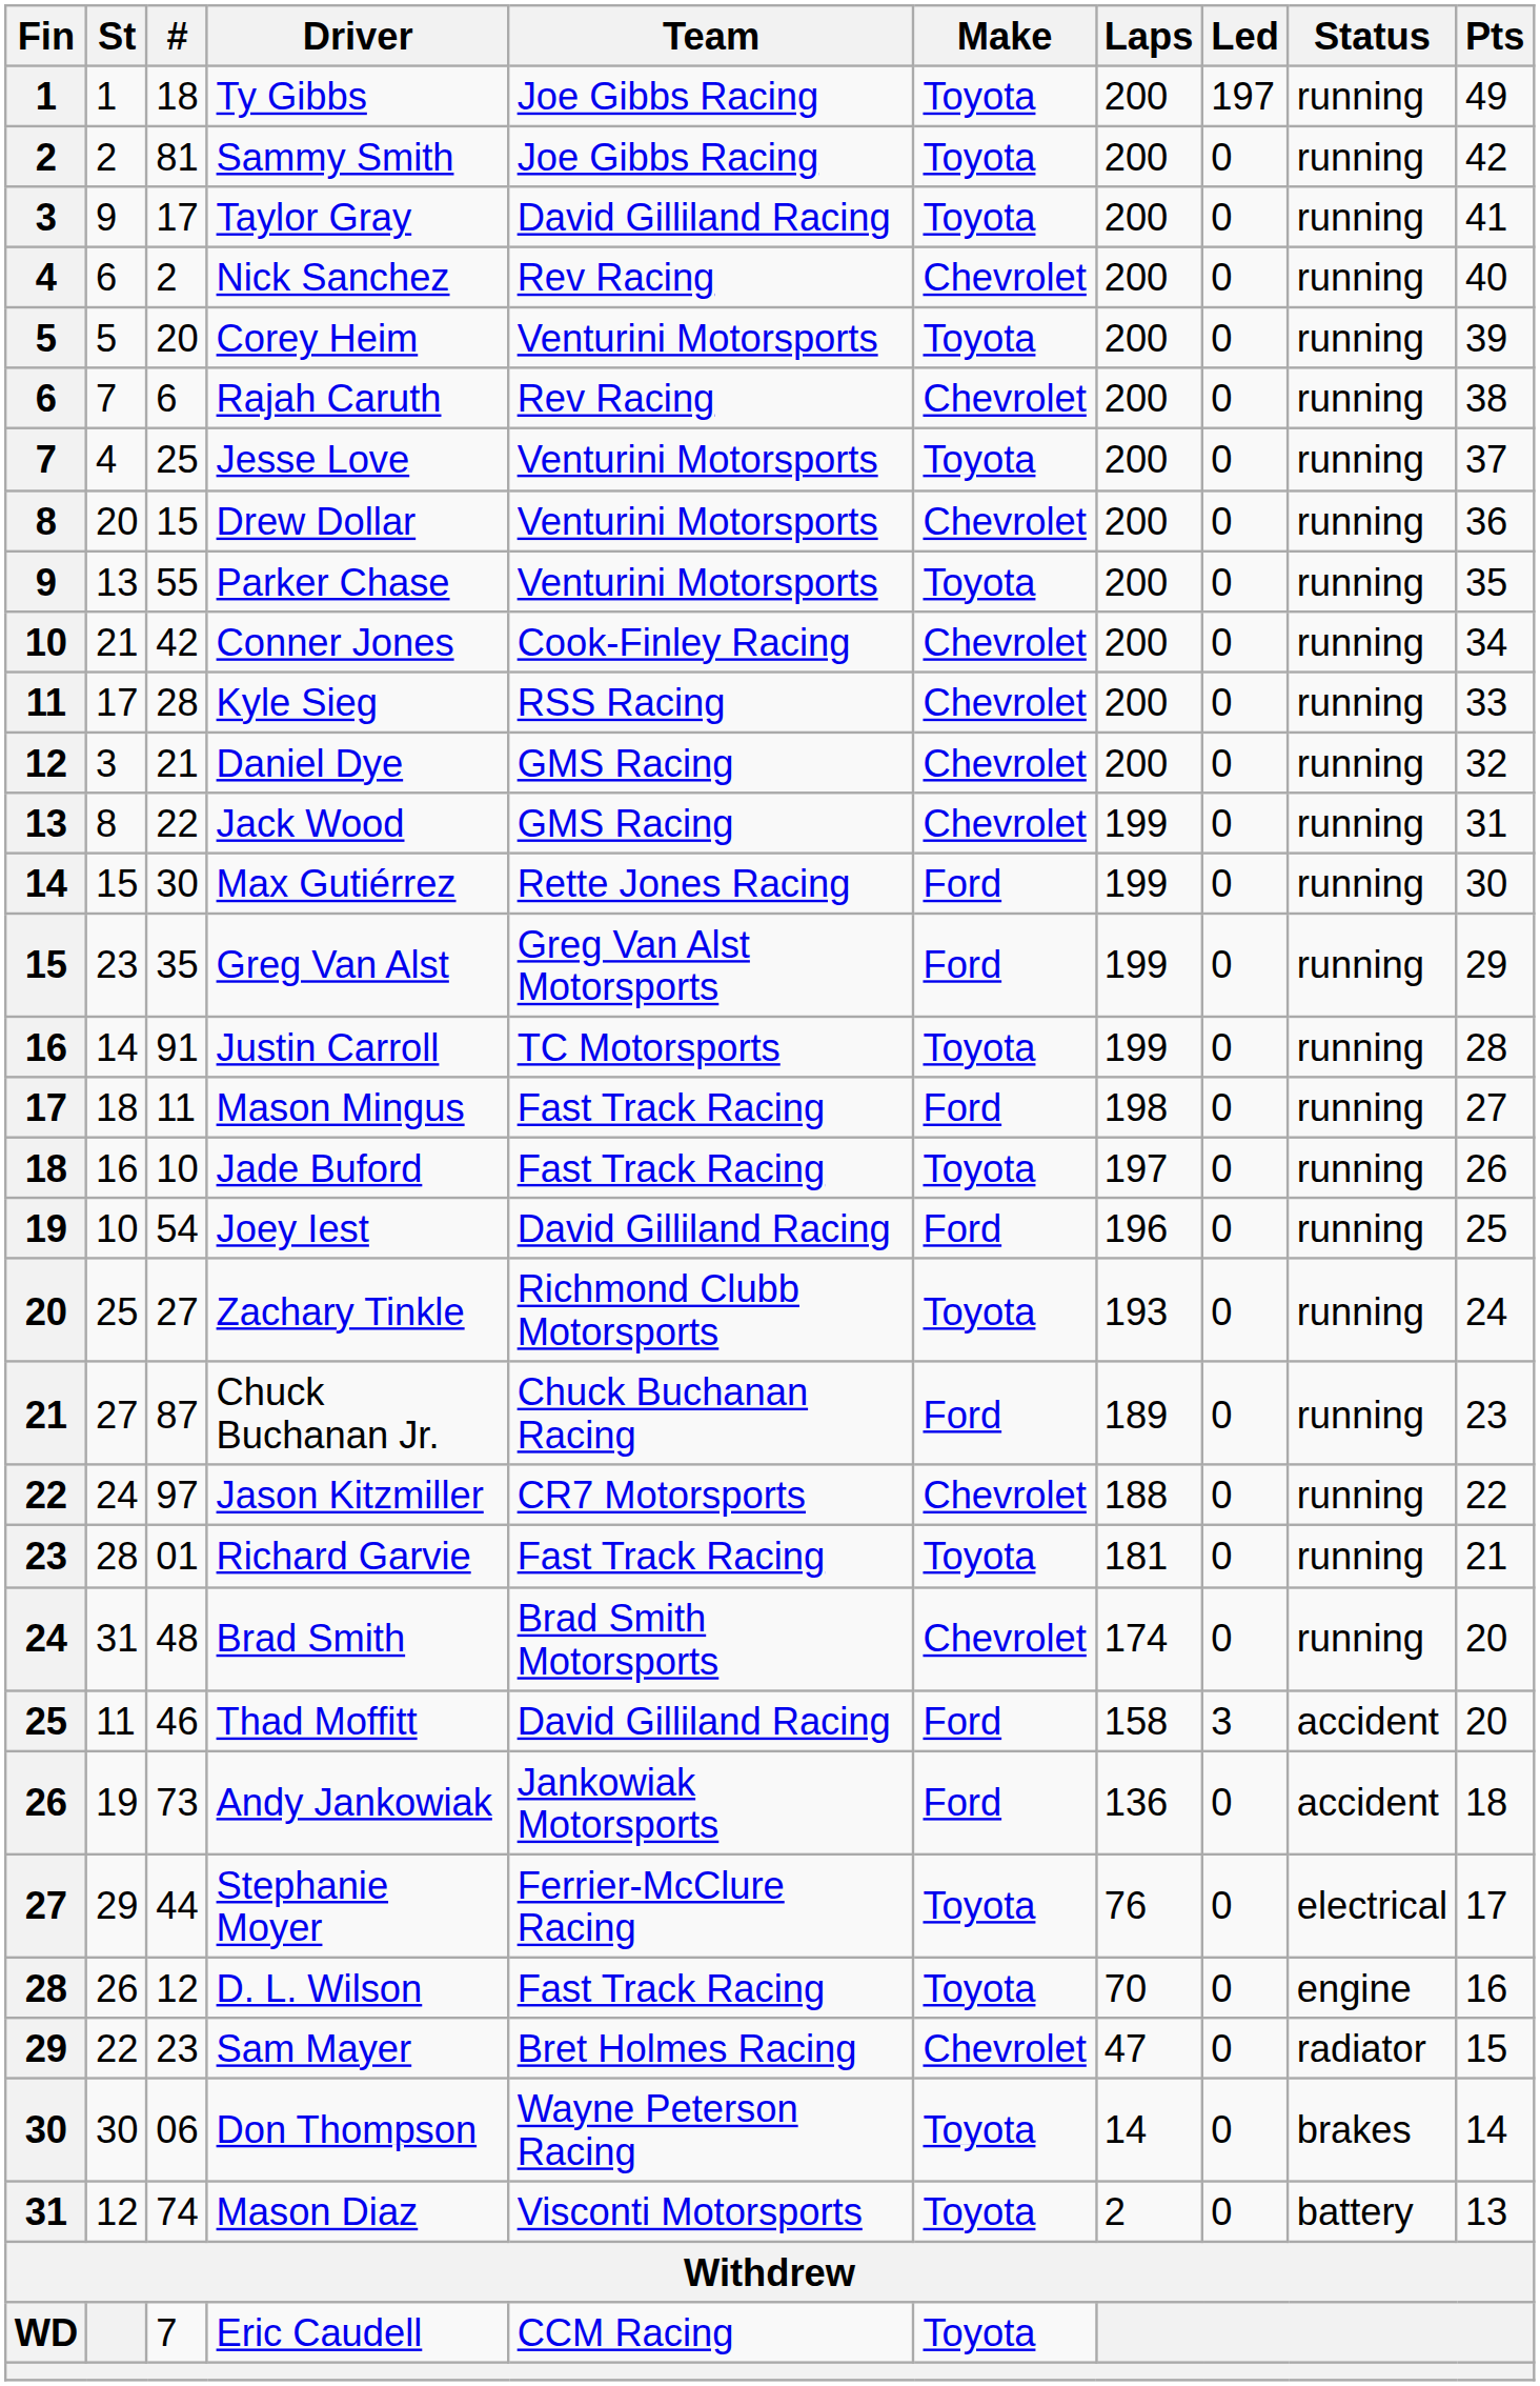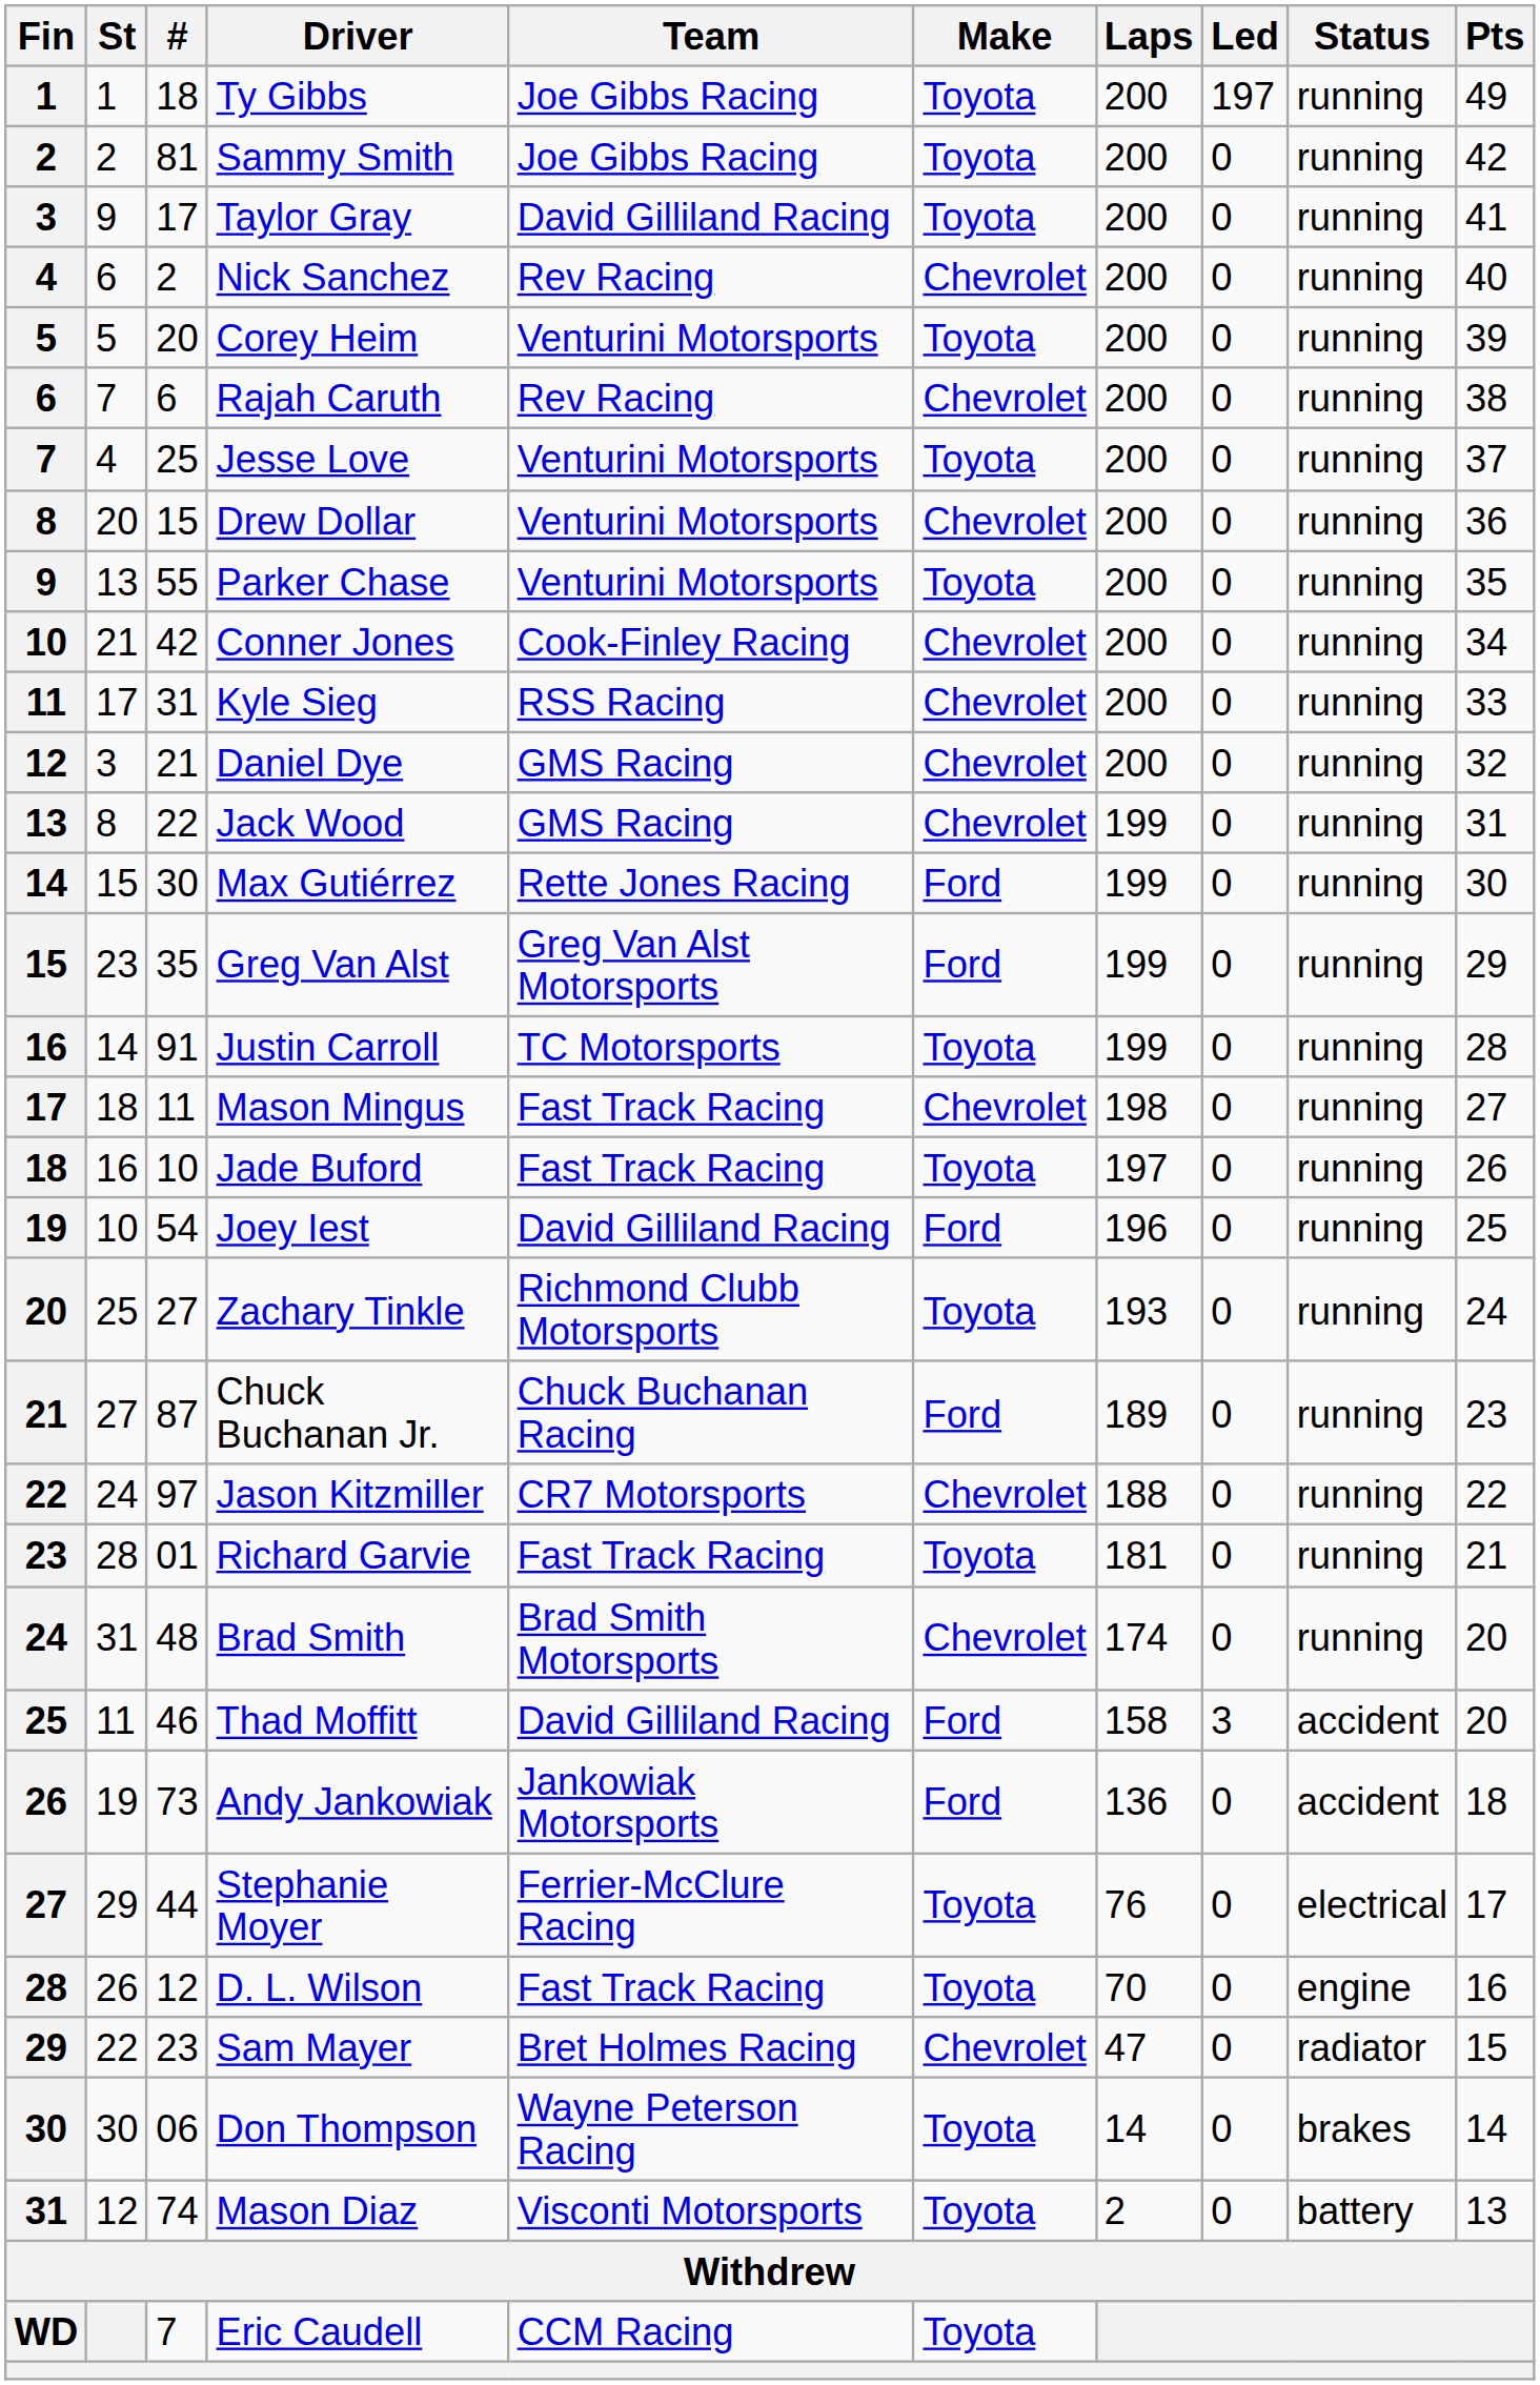 <table class="wikitable sortable" style="font-size:95%">
 <tr>
 <th>Fin</th>
 <th>St</th>
 <th>#</th>
 <th>Driver</th>
 <th>Team</th>
 <th>Make</th>
 <th>Laps</th>
 <th>Led</th>
 <th>Status</th>
 <th>Pts</th>
 </tr>
 <tr>
 <th>1</th>
 <td>1</td>
 <td>18</td>
 <td><a href='#'>Ty Gibbs</a></td>
 <td><a href='#'>Joe Gibbs Racing</a></td>
 <td><a href='#'>Toyota</a></td>
 <td>200</td>
 <td>197</td>
 <td>running</td>
 <td>49</td>
 </tr>
 <tr>
 <th>2</th>
 <td>2</td>
 <td>81</td>
 <td><a href='#'>Sammy Smith</a></td>
 <td><a href='#'>Joe Gibbs Racing</a></td>
 <td><a href='#'>Toyota</a></td>
 <td>200</td>
 <td>0</td>
 <td>running</td>
 <td>42</td>
 </tr>
 <tr>
 <th>3</th>
 <td>9</td>
 <td>17</td>
 <td><a href='#'>Taylor Gray</a></td>
 <td><a href='#'>David Gilliland Racing</a></td>
 <td><a href='#'>Toyota</a></td>
 <td>200</td>
 <td>0</td>
 <td>running</td>
 <td>41</td>
 </tr>
 <tr>
 <th>4</th>
 <td>6</td>
 <td>2</td>
 <td><a href='#'>Nick Sanchez</a></td>
 <td><a href='#'>Rev Racing</a></td>
 <td><a href='#'>Chevrolet</a></td>
 <td>200</td>
 <td>0</td>
 <td>running</td>
 <td>40</td>
 </tr>
 <tr>
 <th>5</th>
 <td>5</td>
 <td>20</td>
 <td><a href='#'>Corey Heim</a></td>
 <td><a href='#'>Venturini Motorsports</a></td>
 <td><a href='#'>Toyota</a></td>
 <td>200</td>
 <td>0</td>
 <td>running</td>
 <td>39</td>
 </tr>
 <tr>
 <th>6</th>
 <td>7</td>
 <td>6</td>
 <td><a href='#'>Rajah Caruth</a></td>
 <td><a href='#'>Rev Racing</a></td>
 <td><a href='#'>Chevrolet</a></td>
 <td>200</td>
 <td>0</td>
 <td>running</td>
 <td>38</td>
 </tr>
 <tr>
 <th>7</th>
 <td>4</td>
 <td>25</td>
 <td><a href='#'>Jesse Love</a></td>
 <td><a href='#'>Venturini Motorsports</a></td>
 <td><a href='#'>Toyota</a></td>
 <td>200</td>
 <td>0</td>
 <td>running</td>
 <td>37</td>
 </tr>
 <tr>
 <th>8</th>
 <td>20</td>
 <td>15</td>
 <td><a href='#'>Drew Dollar</a></td>
 <td><a href='#'>Venturini Motorsports</a></td>
 <td><a href='#'>Chevrolet</a></td>
 <td>200</td>
 <td>0</td>
 <td>running</td>
 <td>36</td>
 </tr>
 <tr>
 <th>9</th>
 <td>13</td>
 <td>55</td>
 <td><a href='#'>Parker Chase</a></td>
 <td><a href='#'>Venturini Motorsports</a></td>
 <td><a href='#'>Toyota</a></td>
 <td>200</td>
 <td>0</td>
 <td>running</td>
 <td>35</td>
 </tr>
 <tr>
 <th>10</th>
 <td>21</td>
 <td>42</td>
 <td><a href='#'>Conner Jones</a></td>
 <td><a href='#'>Cook-Finley Racing</a></td>
 <td><a href='#'>Chevrolet</a></td>
 <td>200</td>
 <td>0</td>
 <td>running</td>
 <td>34</td>
 </tr>
 <tr>
 <th>11</th>
 <td>17</td>
-<td>28</td>
+<td>31</td>
 <td><a href='#'>Kyle Sieg</a></td>
 <td><a href='#'>RSS Racing</a></td>
 <td><a href='#'>Chevrolet</a></td>
 <td>200</td>
 <td>0</td>
 <td>running</td>
 <td>33</td>
 </tr>
 <tr>
 <th>12</th>
 <td>3</td>
 <td>21</td>
 <td><a href='#'>Daniel Dye</a></td>
 <td><a href='#'>GMS Racing</a></td>
 <td><a href='#'>Chevrolet</a></td>
 <td>200</td>
 <td>0</td>
 <td>running</td>
 <td>32</td>
 </tr>
 <tr>
 <th>13</th>
 <td>8</td>
 <td>22</td>
 <td><a href='#'>Jack Wood</a></td>
 <td><a href='#'>GMS Racing</a></td>
 <td><a href='#'>Chevrolet</a></td>
 <td>199</td>
 <td>0</td>
 <td>running</td>
 <td>31</td>
 </tr>
 <tr>
 <th>14</th>
 <td>15</td>
 <td>30</td>
 <td><a href='#'>Max Gutiérrez</a></td>
 <td><a href='#'>Rette Jones Racing</a></td>
 <td><a href='#'>Ford</a></td>
 <td>199</td>
 <td>0</td>
 <td>running</td>
 <td>30</td>
 </tr>
 <tr>
 <th>15</th>
 <td>23</td>
 <td>35</td>
 <td><a href='#'>Greg Van Alst</a></td>
 <td><a href='#'>Greg Van Alst Motorsports</a></td>
 <td><a href='#'>Ford</a></td>
 <td>199</td>
 <td>0</td>
 <td>running</td>
 <td>29</td>
 </tr>
 <tr>
 <th>16</th>
 <td>14</td>
 <td>91</td>
 <td><a href='#'>Justin Carroll</a></td>
 <td><a href='#'>TC Motorsports</a></td>
 <td><a href='#'>Toyota</a></td>
 <td>199</td>
 <td>0</td>
 <td>running</td>
 <td>28</td>
 </tr>
 <tr>
 <th>17</th>
 <td>18</td>
 <td>11</td>
 <td><a href='#'>Mason Mingus</a></td>
 <td><a href='#'>Fast Track Racing</a></td>
-<td><a href='#'>Ford</a></td>
+<td><a href='#'>Chevrolet</a></td>
 <td>198</td>
 <td>0</td>
 <td>running</td>
 <td>27</td>
 </tr>
 <tr>
 <th>18</th>
 <td>16</td>
 <td>10</td>
 <td><a href='#'>Jade Buford</a></td>
 <td><a href='#'>Fast Track Racing</a></td>
 <td><a href='#'>Toyota</a></td>
 <td>197</td>
 <td>0</td>
 <td>running</td>
 <td>26</td>
 </tr>
 <tr>
 <th>19</th>
 <td>10</td>
 <td>54</td>
 <td><a href='#'>Joey Iest</a></td>
 <td><a href='#'>David Gilliland Racing</a></td>
 <td><a href='#'>Ford</a></td>
 <td>196</td>
 <td>0</td>
 <td>running</td>
 <td>25</td>
 </tr>
 <tr>
 <th>20</th>
 <td>25</td>
 <td>27</td>
 <td><a href='#'>Zachary Tinkle</a></td>
 <td><a href='#'>Richmond Clubb Motorsports</a></td>
 <td><a href='#'>Toyota</a></td>
 <td>193</td>
 <td>0</td>
 <td>running</td>
 <td>24</td>
 </tr>
 <tr>
 <th>21</th>
 <td>27</td>
 <td>87</td>
 <td>Chuck Buchanan Jr.</td>
 <td><a href='#'>Chuck Buchanan Racing</a></td>
 <td><a href='#'>Ford</a></td>
 <td>189</td>
 <td>0</td>
 <td>running</td>
 <td>23</td>
 </tr>
 <tr>
 <th>22</th>
 <td>24</td>
 <td>97</td>
 <td><a href='#'>Jason Kitzmiller</a></td>
 <td><a href='#'>CR7 Motorsports</a></td>
 <td><a href='#'>Chevrolet</a></td>
 <td>188</td>
 <td>0</td>
 <td>running</td>
 <td>22</td>
 </tr>
 <tr>
 <th>23</th>
 <td>28</td>
 <td>01</td>
 <td><a href='#'>Richard Garvie</a></td>
 <td><a href='#'>Fast Track Racing</a></td>
 <td><a href='#'>Toyota</a></td>
 <td>181</td>
 <td>0</td>
 <td>running</td>
 <td>21</td>
 </tr>
 <tr>
 <th>24</th>
 <td>31</td>
 <td>48</td>
 <td><a href='#'>Brad Smith</a></td>
 <td><a href='#'>Brad Smith Motorsports</a></td>
 <td><a href='#'>Chevrolet</a></td>
 <td>174</td>
 <td>0</td>
 <td>running</td>
 <td>20</td>
 </tr>
 <tr>
 <th>25</th>
 <td>11</td>
 <td>46</td>
 <td><a href='#'>Thad Moffitt</a></td>
 <td><a href='#'>David Gilliland Racing</a></td>
 <td><a href='#'>Ford</a></td>
 <td>158</td>
 <td>3</td>
 <td>accident</td>
 <td>20</td>
 </tr>
 <tr>
 <th>26</th>
 <td>19</td>
 <td>73</td>
 <td><a href='#'>Andy Jankowiak</a></td>
 <td><a href='#'>Jankowiak Motorsports</a></td>
 <td><a href='#'>Ford</a></td>
 <td>136</td>
 <td>0</td>
 <td>accident</td>
 <td>18</td>
 </tr>
 <tr>
 <th>27</th>
 <td>29</td>
 <td>44</td>
 <td><a href='#'>Stephanie Moyer</a></td>
 <td><a href='#'>Ferrier-McClure Racing</a></td>
 <td><a href='#'>Toyota</a></td>
 <td>76</td>
 <td>0</td>
 <td>electrical</td>
 <td>17</td>
 </tr>
 <tr>
 <th>28</th>
 <td>26</td>
 <td>12</td>
 <td><a href='#'>D. L. Wilson</a></td>
 <td><a href='#'>Fast Track Racing</a></td>
 <td><a href='#'>Toyota</a></td>
 <td>70</td>
 <td>0</td>
 <td>engine</td>
 <td>16</td>
 </tr>
 <tr>
 <th>29</th>
 <td>22</td>
 <td>23</td>
 <td><a href='#'>Sam Mayer</a></td>
 <td><a href='#'>Bret Holmes Racing</a></td>
 <td><a href='#'>Chevrolet</a></td>
 <td>47</td>
 <td>0</td>
 <td>radiator</td>
 <td>15</td>
 </tr>
 <tr>
 <th>30</th>
 <td>30</td>
 <td>06</td>
 <td><a href='#'>Don Thompson</a></td>
 <td><a href='#'>Wayne Peterson Racing</a></td>
 <td><a href='#'>Toyota</a></td>
 <td>14</td>
 <td>0</td>
 <td>brakes</td>
 <td>14</td>
 </tr>
 <tr>
 <th>31</th>
 <td>12</td>
 <td>74</td>
 <td><a href='#'>Mason Diaz</a></td>
 <td><a href='#'>Visconti Motorsports</a></td>
 <td><a href='#'>Toyota</a></td>
 <td>2</td>
 <td>0</td>
 <td>battery</td>
 <td>13</td>
 </tr>
 <tr>
 <th colspan="10">Withdrew</th>
 </tr>
 <tr>
 <th>WD</th>
 <th></th>
 <td>7</td>
 <td><a href='#'>Eric Caudell</a></td>
 <td><a href='#'>CCM Racing</a></td>
 <td><a href='#'>Toyota</a></td>
 <th colspan="4"></th>
 </tr>
 <tr>
 <th colspan="10"></th>
 </tr>
 </table>
